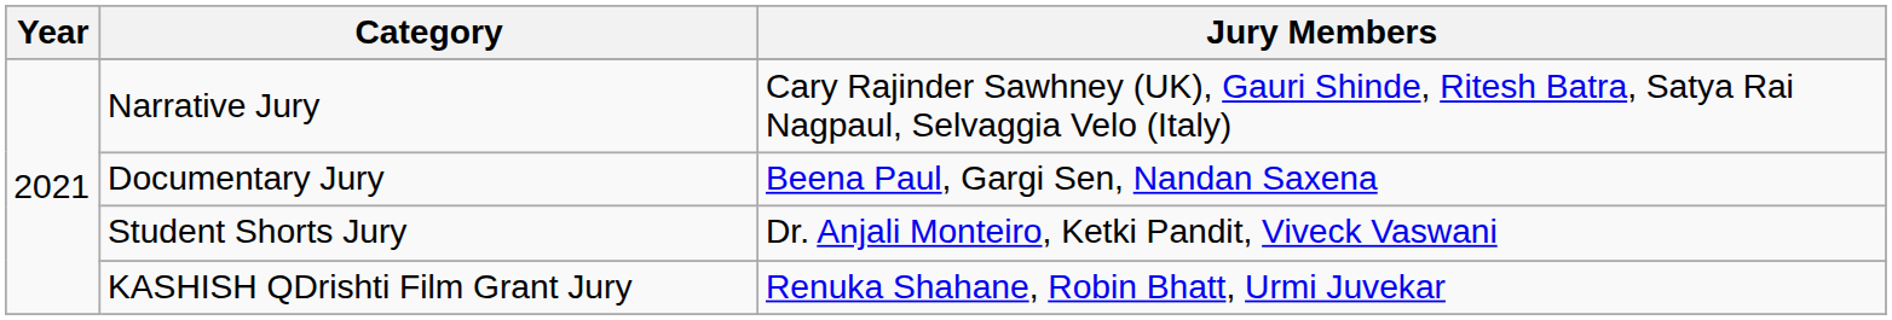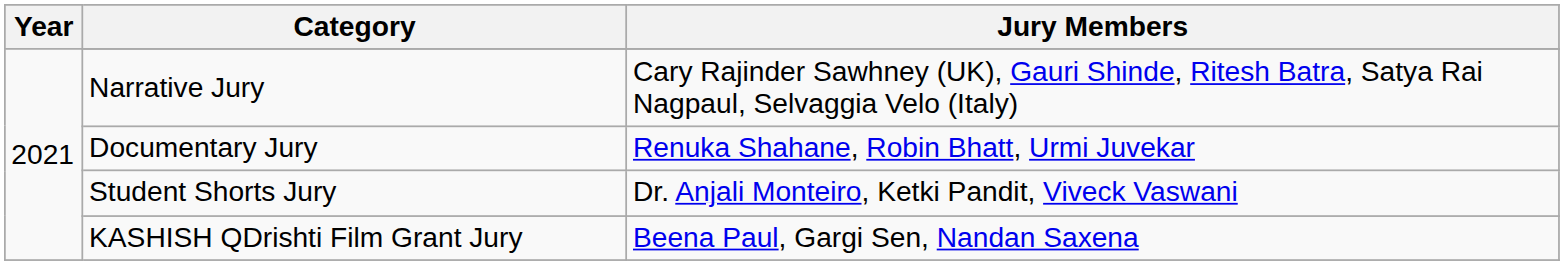 <table class="wikitable sortable" style="width:100%">
 <tr>
 <th width="5%">Year</th>
 <th width="*">Category</th>
 <th width="60%">Jury Members</th>
 </tr>
 <tr>
 <td rowspan="6">2021<br></td>
 </tr>
 <tr>
 <td>Narrative Jury</td>
 <td>Cary Rajinder Sawhney (UK), <a href='#'>Gauri Shinde</a>, <a href='#'>Ritesh Batra</a>, Satya Rai Nagpaul, Selvaggia Velo (Italy)</td>
 </tr>
 <tr>
 <td>Documentary Jury</td>
-<td><a href='#'>Beena Paul</a>, Gargi Sen, <a href='#'>Nandan Saxena</a></td>
+<td><a href='#'>Renuka Shahane</a>, <a href='#'>Robin Bhatt</a>, <a href='#'>Urmi Juvekar</a></td>
 </tr>
 <tr>
 <td>Student Shorts Jury</td>
 <td>Dr. <a href='#'>Anjali Monteiro</a>, Ketki Pandit, <a href='#'>Viveck Vaswani</a></td>
 </tr>
 <tr>
 <td>KASHISH QDrishti Film Grant Jury</td>
-<td><a href='#'>Renuka Shahane</a>, <a href='#'>Robin Bhatt</a>, <a href='#'>Urmi Juvekar</a></td>
+<td><a href='#'>Beena Paul</a>, Gargi Sen, <a href='#'>Nandan Saxena</a></td>
 </tr>
 </table>
